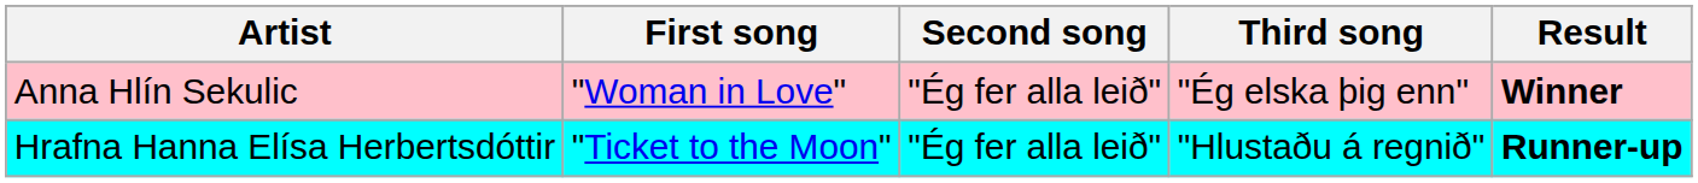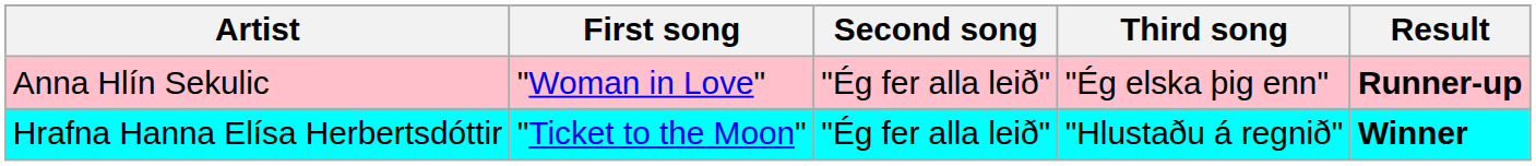 <table class=wikitable>
 <tr>
 <th>Artist</th>
 <th>First song</th>
 <th>Second song</th>
 <th>Third song</th>
 <th>Result</th>
 </tr>
 <tr style="background:pink;">
 <td>Anna Hlín Sekulic</td>
 <td>"<a href='#'>Woman in Love</a>"</td>
 <td>"Ég fer alla leið"</td>
 <td>"Ég elska þig enn"</td>
-<td><strong>Winner</strong></td>
+<td><strong>Runner-up</strong></td>
 </tr>
 <tr style="background:cyan;">
 <td>Hrafna Hanna Elísa Herbertsdóttir</td>
 <td>"<a href='#'>Ticket to the Moon</a>"</td>
 <td>"Ég fer alla leið"</td>
 <td>"Hlustaðu á regnið"</td>
-<td><strong>Runner-up</strong></td>
+<td><strong>Winner</strong></td>
 </tr>
 </table>
